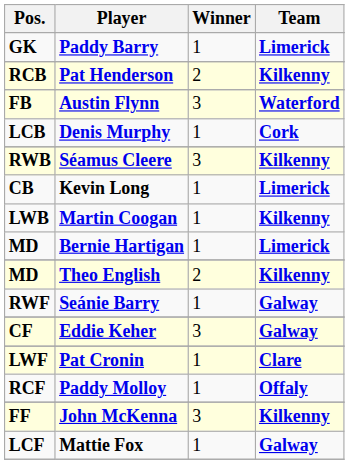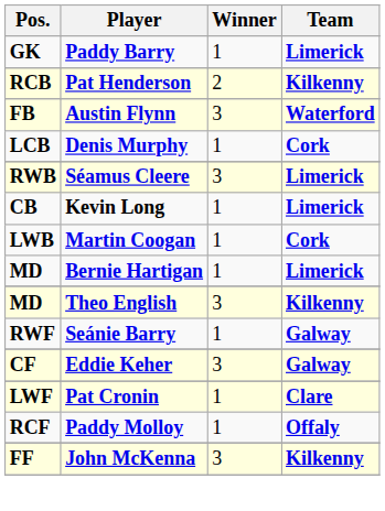 <table class="wikitable">
 <tr>
 <th>Pos.</th>
 <th>Player</th>
 <th>Winner</th>
 <th>Team</th>
 </tr>
 <tr>
 </tr>
 <tr>
 <td><strong>GK</strong></td>
 <td> <strong><a href='#'>Paddy Barry</a></strong></td>
 <td>1</td>
 <td><strong><a href='#'>Limerick</a></strong></td>
 </tr>
 <tr>
 </tr>
 <tr bgcolor=#FFFFDD>
 <td><strong>RCB</strong></td>
 <td> <strong><a href='#'>Pat Henderson</a></strong></td>
 <td>2</td>
 <td><strong><a href='#'>Kilkenny</a></strong></td>
 </tr>
 <tr>
 </tr>
 <tr bgcolor=#FFFFDD>
 <td><strong>FB</strong></td>
 <td> <strong><a href='#'>Austin Flynn</a></strong></td>
 <td>3</td>
 <td><strong><a href='#'>Waterford</a></strong></td>
 </tr>
 <tr>
 <td><strong>LCB</strong></td>
 <td> <strong><a href='#'>Denis Murphy</a></strong></td>
 <td>1</td>
 <td><strong><a href='#'>Cork</a></strong></td>
 </tr>
 <tr>
 </tr>
 <tr bgcolor=#FFFFDD>
 <td><strong>RWB</strong></td>
 <td> <strong><a href='#'>Séamus Cleere</a></strong></td>
 <td>3</td>
-<td><strong><a href='#'>Kilkenny</a></strong></td>
+<td><strong><a href='#'>Limerick</a></strong></td>
 </tr>
 <tr>
 <td><strong>CB</strong></td>
 <td> <strong>Kevin Long</strong></td>
 <td>1</td>
 <td><strong><a href='#'>Limerick</a></strong></td>
 </tr>
 <tr>
 <td><strong>LWB</strong></td>
 <td> <strong><a href='#'>Martin Coogan</a></strong></td>
 <td>1</td>
-<td><strong><a href='#'>Kilkenny</a></strong></td>
+<td><strong><a href='#'>Cork</a></strong></td>
 </tr>
 <tr>
 <td><strong>MD</strong></td>
 <td> <strong><a href='#'>Bernie Hartigan</a></strong></td>
 <td>1</td>
 <td><strong><a href='#'>Limerick</a></strong></td>
 </tr>
 <tr>
 </tr>
 <tr bgcolor=#FFFFDD>
 <td><strong>MD</strong></td>
 <td> <strong><a href='#'>Theo English</a></strong></td>
-<td>2</td>
+<td>3</td>
 <td><strong><a href='#'>Kilkenny</a></strong></td>
 </tr>
 <tr>
 <td><strong>RWF</strong></td>
 <td> <strong><a href='#'>Seánie Barry</a></strong></td>
 <td>1</td>
 <td><strong><a href='#'>Galway</a></strong></td>
 </tr>
 <tr>
 </tr>
 <tr bgcolor=#FFFFDD>
 <td><strong>CF</strong></td>
 <td> <strong><a href='#'>Eddie Keher</a></strong></td>
 <td>3</td>
 <td><strong><a href='#'>Galway</a></strong></td>
 </tr>
 <tr>
 </tr>
 <tr bgcolor=#FFFFDD>
 <td><strong>LWF</strong></td>
 <td> <strong><a href='#'>Pat Cronin</a></strong></td>
 <td>1</td>
 <td><strong><a href='#'>Clare</a></strong></td>
 </tr>
 <tr>
 <td><strong>RCF</strong></td>
 <td> <strong><a href='#'>Paddy Molloy</a></strong></td>
 <td>1</td>
 <td><strong><a href='#'>Offaly</a></strong></td>
 </tr>
 <tr>
 </tr>
 <tr bgcolor=#FFFFDD>
 <td><strong>FF</strong></td>
 <td> <strong><a href='#'>John McKenna</a></strong></td>
 <td>3</td>
 <td><strong><a href='#'>Kilkenny</a></strong></td>
 </tr>
 <tr>
-<td><strong>LCF</strong></td>
-<td> <strong>Mattie Fox</strong></td>
-<td>1</td>
-<td><strong><a href='#'>Galway</a></strong></td>
-</tr>
-<tr>
 </tr>
 </table>
